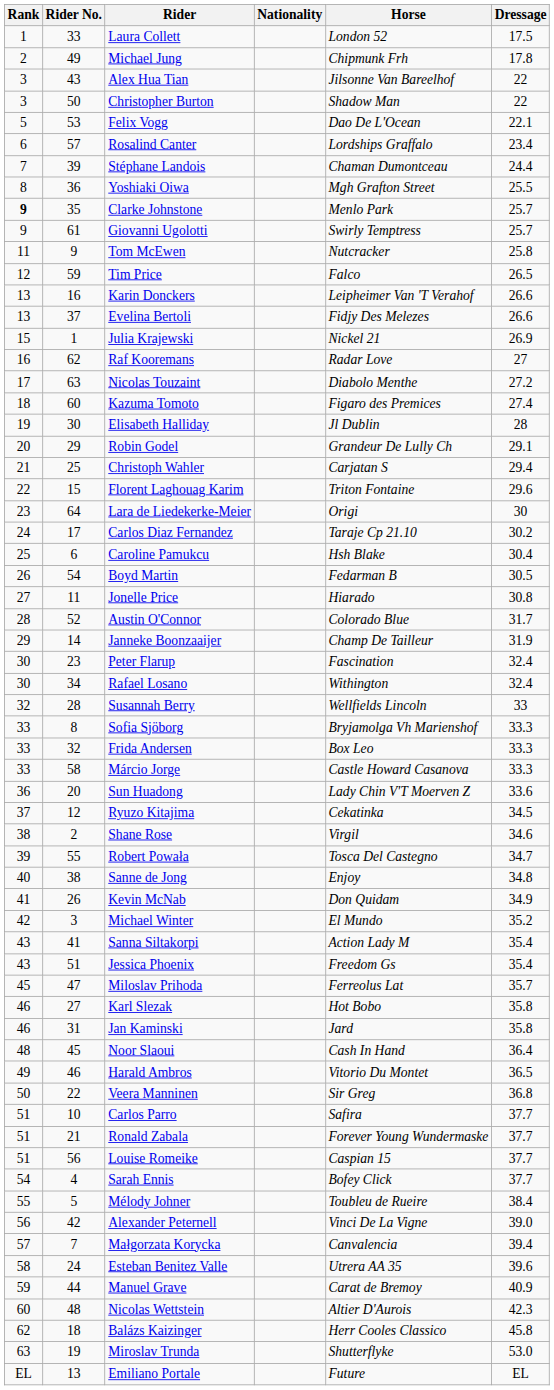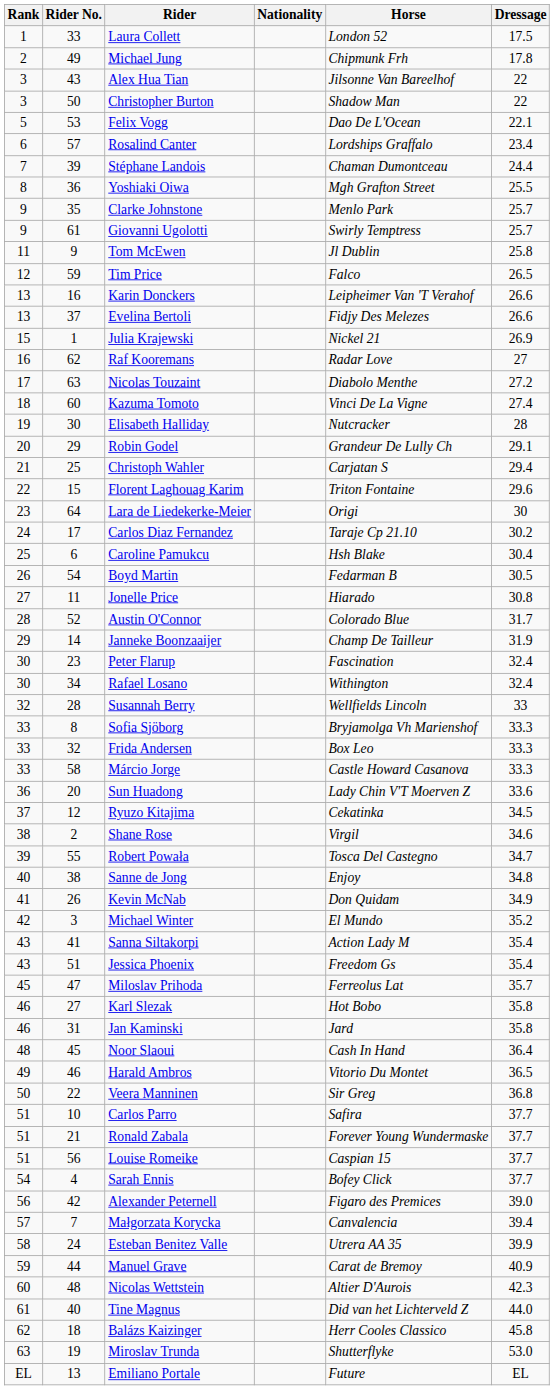 <table class="wikitable sortable" style="text-align:center">
 <tr>
 <th>Rank</th>
 <th>Rider No.</th>
 <th>Rider</th>
 <th>Nationality</th>
 <th>Horse</th>
 <th>Dressage</th>
 </tr>
 <tr>
 <td>1</td>
 <td>33</td>
 <td align="left"><a href='#'>Laura Collett</a></td>
 <td align="left"></td>
 <td align="left"><em> London 52 </em></td>
 <td>17.5</td>
 </tr>
 <tr>
 <td>2</td>
 <td>49</td>
 <td align="left"><a href='#'>Michael Jung</a></td>
 <td align="left"></td>
 <td align="left"><em> Chipmunk Frh </em></td>
 <td>17.8</td>
 </tr>
 <tr>
 <td>3</td>
 <td>43</td>
 <td align="left"><a href='#'>Alex Hua Tian</a></td>
 <td align="left"></td>
 <td align="left"><em> Jilsonne Van Bareelhof </em></td>
 <td>22</td>
 </tr>
 <tr>
 <td>3</td>
 <td>50</td>
 <td align="left"><a href='#'>Christopher Burton</a></td>
 <td align="left"></td>
 <td align="left"><em> Shadow Man </em></td>
 <td>22</td>
 </tr>
 <tr>
 <td>5</td>
 <td>53</td>
 <td align="left"><a href='#'>Felix Vogg</a></td>
 <td align="left"></td>
 <td align="left"><em> Dao De L'Ocean </em></td>
 <td>22.1</td>
 </tr>
 <tr>
 <td>6</td>
 <td>57</td>
 <td align="left"><a href='#'>Rosalind Canter</a></td>
 <td align="left"></td>
 <td align="left"><em> Lordships Graffalo </em></td>
 <td>23.4</td>
 </tr>
 <tr>
 <td>7</td>
 <td>39</td>
 <td align="left"><a href='#'>Stéphane Landois</a></td>
 <td align="left"></td>
 <td align="left"><em> Chaman Dumontceau </em></td>
 <td>24.4</td>
 </tr>
 <tr>
 <td>8</td>
 <td>36</td>
 <td align="left"><a href='#'>Yoshiaki Oiwa</a></td>
 <td align="left"></td>
 <td align="left"><em> Mgh Grafton Street </em></td>
 <td>25.5</td>
 </tr>
 <tr>
-<td><strong>9</strong></td>
+<td>9</td>
 <td>35</td>
 <td align="left"><a href='#'>Clarke Johnstone</a></td>
 <td align="left"></td>
 <td align="left"><em> Menlo Park </em></td>
 <td>25.7</td>
 </tr>
 <tr>
 <td>9</td>
 <td>61</td>
 <td align="left"><a href='#'>Giovanni Ugolotti</a></td>
 <td align="left"></td>
 <td align="left"><em> Swirly Temptress </em></td>
 <td>25.7</td>
 </tr>
 <tr>
 <td>11</td>
 <td>9</td>
 <td align="left"><a href='#'>Tom McEwen</a></td>
 <td align="left"></td>
-<td align="left"><em> Nutcracker </em></td>
+<td align="left"><em> Jl Dublin </em></td>
 <td>25.8</td>
 </tr>
 <tr>
 <td>12</td>
 <td>59</td>
 <td align="left"><a href='#'>Tim Price</a></td>
 <td align="left"></td>
 <td align="left"><em> Falco </em></td>
 <td>26.5</td>
 </tr>
 <tr>
 <td>13</td>
 <td>16</td>
 <td align="left"><a href='#'>Karin Donckers</a></td>
 <td align="left"></td>
 <td align="left"><em> Leipheimer Van 'T Verahof </em></td>
 <td>26.6</td>
 </tr>
 <tr>
 <td>13</td>
 <td>37</td>
 <td align="left"><a href='#'>Evelina Bertoli</a></td>
 <td align="left"></td>
 <td align="left"><em> Fidjy Des Melezes </em></td>
 <td>26.6</td>
 </tr>
 <tr>
 <td>15</td>
 <td>1</td>
 <td align="left"><a href='#'>Julia Krajewski</a></td>
 <td align="left"></td>
 <td align="left"><em> Nickel 21 </em></td>
 <td>26.9</td>
 </tr>
 <tr>
 <td>16</td>
 <td>62</td>
 <td align="left"><a href='#'>Raf Kooremans</a></td>
 <td align="left"></td>
 <td align="left"><em> Radar Love </em></td>
 <td>27</td>
 </tr>
 <tr>
 <td>17</td>
 <td>63</td>
 <td align="left"><a href='#'>Nicolas Touzaint</a></td>
 <td align="left"></td>
 <td align="left"><em> Diabolo Menthe </em></td>
 <td>27.2</td>
 </tr>
 <tr>
 <td>18</td>
 <td>60</td>
 <td align="left"><a href='#'>Kazuma Tomoto</a></td>
 <td align="left"></td>
-<td align="left"><em> Figaro des Premices </em></td>
+<td align="left"><em> Vinci De La Vigne </em></td>
 <td>27.4</td>
 </tr>
 <tr>
 <td>19</td>
 <td>30</td>
 <td align="left"><a href='#'>Elisabeth Halliday</a></td>
 <td align="left"></td>
-<td align="left"><em> Jl Dublin </em></td>
+<td align="left"><em> Nutcracker </em></td>
 <td>28</td>
 </tr>
 <tr>
 <td>20</td>
 <td>29</td>
 <td align="left"><a href='#'>Robin Godel</a></td>
 <td align="left"></td>
 <td align="left"><em> Grandeur De Lully Ch </em></td>
 <td>29.1</td>
 </tr>
 <tr>
 <td>21</td>
 <td>25</td>
 <td align="left"><a href='#'>Christoph Wahler</a></td>
 <td align="left"></td>
 <td align="left"><em> Carjatan S </em></td>
 <td>29.4</td>
 </tr>
 <tr>
 <td>22</td>
 <td>15</td>
 <td align="left"><a href='#'>Florent Laghouag Karim</a></td>
 <td align="left"></td>
 <td align="left"><em> Triton Fontaine </em></td>
 <td>29.6</td>
 </tr>
 <tr>
 <td>23</td>
 <td>64</td>
 <td align="left"><a href='#'>Lara de Liedekerke-Meier</a></td>
 <td align="left"></td>
 <td align="left"><em> Origi </em></td>
 <td>30</td>
 </tr>
 <tr>
 <td>24</td>
 <td>17</td>
 <td align="left"><a href='#'>Carlos Diaz Fernandez</a></td>
 <td align="left"></td>
 <td align="left"><em> Taraje Cp 21.10 </em></td>
 <td>30.2</td>
 </tr>
 <tr>
 <td>25</td>
 <td>6</td>
 <td align="left"><a href='#'>Caroline Pamukcu</a></td>
 <td align="left"></td>
 <td align="left"><em> Hsh Blake </em></td>
 <td>30.4</td>
 </tr>
 <tr>
 <td>26</td>
 <td>54</td>
 <td align="left"><a href='#'>Boyd Martin</a></td>
 <td align="left"></td>
 <td align="left"><em> Fedarman B </em></td>
 <td>30.5</td>
 </tr>
 <tr>
 <td>27</td>
 <td>11</td>
 <td align="left"><a href='#'>Jonelle Price</a></td>
 <td align="left"></td>
 <td align="left"><em> Hiarado </em></td>
 <td>30.8</td>
 </tr>
 <tr>
 <td>28</td>
 <td>52</td>
 <td align="left"><a href='#'>Austin O'Connor</a></td>
 <td align="left"></td>
 <td align="left"><em> Colorado Blue </em></td>
 <td>31.7</td>
 </tr>
 <tr>
 <td>29</td>
 <td>14</td>
 <td align="left"><a href='#'>Janneke Boonzaaijer</a></td>
 <td align="left"></td>
 <td align="left"><em> Champ De Tailleur </em></td>
 <td>31.9</td>
 </tr>
 <tr>
 <td>30</td>
 <td>23</td>
 <td align="left"><a href='#'>Peter Flarup</a></td>
 <td align="left"></td>
 <td align="left"><em> Fascination </em></td>
 <td>32.4</td>
 </tr>
 <tr>
 <td>30</td>
 <td>34</td>
 <td align="left"><a href='#'>Rafael Losano</a></td>
 <td align="left"></td>
 <td align="left"><em> Withington </em></td>
 <td>32.4</td>
 </tr>
 <tr>
 <td>32</td>
 <td>28</td>
 <td align="left"><a href='#'>Susannah Berry</a></td>
 <td align="left"></td>
 <td align="left"><em> Wellfields Lincoln </em></td>
 <td>33</td>
 </tr>
 <tr>
 <td>33</td>
 <td>8</td>
 <td align="left"><a href='#'>Sofia Sjöborg</a></td>
 <td align="left"></td>
 <td align="left"><em> Bryjamolga Vh Marienshof </em></td>
 <td>33.3</td>
 </tr>
 <tr>
 <td>33</td>
 <td>32</td>
 <td align="left"><a href='#'>Frida Andersen</a></td>
 <td align="left"></td>
 <td align="left"><em> Box Leo </em></td>
 <td>33.3</td>
 </tr>
 <tr>
 <td>33</td>
 <td>58</td>
 <td align="left"><a href='#'>Márcio Jorge</a></td>
 <td align="left"></td>
 <td align="left"><em> Castle Howard Casanova </em></td>
 <td>33.3</td>
 </tr>
 <tr>
 <td>36</td>
 <td>20</td>
 <td align="left"><a href='#'>Sun Huadong</a></td>
 <td align="left"></td>
 <td align="left"><em> Lady Chin V'T Moerven Z </em></td>
 <td>33.6</td>
 </tr>
 <tr>
 <td>37</td>
 <td>12</td>
 <td align="left"><a href='#'>Ryuzo Kitajima</a></td>
 <td align="left"></td>
 <td align="left"><em> Cekatinka </em></td>
 <td>34.5</td>
 </tr>
 <tr>
 <td>38</td>
 <td>2</td>
 <td align="left"><a href='#'>Shane Rose</a></td>
 <td align="left"></td>
 <td align="left"><em> Virgil </em></td>
 <td>34.6</td>
 </tr>
 <tr>
 <td>39</td>
 <td>55</td>
 <td align="left"><a href='#'>Robert Powała</a></td>
 <td align="left"></td>
 <td align="left"><em> Tosca Del Castegno </em></td>
 <td>34.7</td>
 </tr>
 <tr>
 <td>40</td>
 <td>38</td>
 <td align="left"><a href='#'>Sanne de Jong</a></td>
 <td align="left"></td>
 <td align="left"><em> Enjoy </em></td>
 <td>34.8</td>
 </tr>
 <tr>
 <td>41</td>
 <td>26</td>
 <td align="left"><a href='#'>Kevin McNab</a></td>
 <td align="left"></td>
 <td align="left"><em> Don Quidam </em></td>
 <td>34.9</td>
 </tr>
 <tr>
 <td>42</td>
 <td>3</td>
 <td align="left"><a href='#'>Michael Winter</a></td>
 <td align="left"></td>
 <td align="left"><em> El Mundo </em></td>
 <td>35.2</td>
 </tr>
 <tr>
 <td>43</td>
 <td>41</td>
 <td align="left"><a href='#'>Sanna Siltakorpi</a></td>
 <td align="left"></td>
 <td align="left"><em> Action Lady M </em></td>
 <td>35.4</td>
 </tr>
 <tr>
 <td>43</td>
 <td>51</td>
 <td align="left"><a href='#'>Jessica Phoenix</a></td>
 <td align="left"></td>
 <td align="left"><em> Freedom Gs </em></td>
 <td>35.4</td>
 </tr>
 <tr>
 <td>45</td>
 <td>47</td>
 <td align="left"><a href='#'>Miloslav Prihoda</a></td>
 <td align="left"></td>
 <td align="left"><em> Ferreolus Lat </em></td>
 <td>35.7</td>
 </tr>
 <tr>
 <td>46</td>
 <td>27</td>
 <td align="left"><a href='#'>Karl Slezak</a></td>
 <td align="left"></td>
 <td align="left"><em> Hot Bobo </em></td>
 <td>35.8</td>
 </tr>
 <tr>
 <td>46</td>
 <td>31</td>
 <td align="left"><a href='#'>Jan Kaminski</a></td>
 <td align="left"></td>
 <td align="left"><em> Jard </em></td>
 <td>35.8</td>
 </tr>
 <tr>
 <td>48</td>
 <td>45</td>
 <td align="left"><a href='#'>Noor Slaoui</a></td>
 <td align="left"></td>
 <td align="left"><em> Cash In Hand </em></td>
 <td>36.4</td>
 </tr>
 <tr>
 <td>49</td>
 <td>46</td>
 <td align="left"><a href='#'>Harald Ambros</a></td>
 <td align="left"></td>
 <td align="left"><em> Vitorio Du Montet </em></td>
 <td>36.5</td>
 </tr>
 <tr>
 <td>50</td>
 <td>22</td>
 <td align="left"><a href='#'>Veera Manninen</a></td>
 <td align="left"></td>
 <td align="left"><em> Sir Greg </em></td>
 <td>36.8</td>
 </tr>
 <tr>
 <td>51</td>
 <td>10</td>
 <td align="left"><a href='#'>Carlos Parro</a></td>
 <td align="left"></td>
 <td align="left"><em> Safira </em></td>
 <td>37.7</td>
 </tr>
 <tr>
 <td>51</td>
 <td>21</td>
 <td align="left"><a href='#'>Ronald Zabala</a></td>
 <td align="left"></td>
 <td align="left"><em> Forever Young Wundermaske </em></td>
 <td>37.7</td>
 </tr>
 <tr>
 <td>51</td>
 <td>56</td>
 <td align="left"><a href='#'>Louise Romeike</a></td>
 <td align="left"></td>
 <td align="left"><em> Caspian 15 </em></td>
 <td>37.7</td>
 </tr>
 <tr>
 <td>54</td>
 <td>4</td>
 <td align="left"><a href='#'>Sarah Ennis</a></td>
 <td align="left"></td>
 <td align="left"><em> Bofey Click </em></td>
 <td>37.7</td>
 </tr>
 <tr>
-<td>55</td>
-<td>5</td>
-<td align="left"><a href='#'>Mélody Johner</a></td>
-<td align="left"></td>
-<td align="left"><em> Toubleu de Rueire </em></td>
-<td>38.4</td>
-</tr>
-<tr>
 <td>56</td>
 <td>42</td>
 <td align="left"><a href='#'>Alexander Peternell</a></td>
 <td align="left"></td>
-<td align="left"><em> Vinci De La Vigne </em></td>
+<td align="left"><em> Figaro des Premices </em></td>
 <td>39.0</td>
 </tr>
 <tr>
 <td>57</td>
 <td>7</td>
 <td align="left"><a href='#'>Małgorzata Korycka</a></td>
 <td align="left"></td>
 <td align="left"><em> Canvalencia </em></td>
 <td>39.4</td>
 </tr>
 <tr>
 <td>58</td>
 <td>24</td>
 <td align="left"><a href='#'>Esteban Benitez Valle</a></td>
 <td align="left"></td>
 <td align="left"><em> Utrera AA 35 </em></td>
-<td>39.6</td>
+<td>39.9</td>
 </tr>
 <tr>
 <td>59</td>
 <td>44</td>
 <td align="left"><a href='#'>Manuel Grave</a></td>
 <td align="left"></td>
 <td align="left"><em> Carat de Bremoy </em></td>
 <td>40.9</td>
 </tr>
 <tr>
 <td>60</td>
 <td>48</td>
 <td align="left"><a href='#'>Nicolas Wettstein</a></td>
 <td align="left"></td>
 <td align="left"><em> Altier D'Aurois </em></td>
 <td>42.3</td>
+</tr>
+<tr>
+<td>61</td>
+<td>40</td>
+<td align="left"><a href='#'>Tine Magnus</a></td>
+<td align="left"></td>
+<td align="left"><em> Did van het Lichterveld Z </em></td>
+<td>44.0</td>
 </tr>
 <tr>
 <td>62</td>
 <td>18</td>
 <td align="left"><a href='#'>Balázs Kaizinger</a></td>
 <td align="left"></td>
 <td align="left"><em> Herr Cooles Classico </em></td>
 <td>45.8</td>
 </tr>
 <tr>
 <td>63</td>
 <td>19</td>
 <td align="left"><a href='#'>Miroslav Trunda</a></td>
 <td align="left"></td>
 <td align="left"><em> Shutterflyke </em></td>
 <td>53.0</td>
 </tr>
 <tr>
 <td>EL</td>
 <td>13</td>
 <td align="left"><a href='#'>Emiliano Portale</a></td>
 <td align="left"></td>
 <td align="left"><em> Future </em></td>
 <td>EL</td>
 </tr>
 </table>
